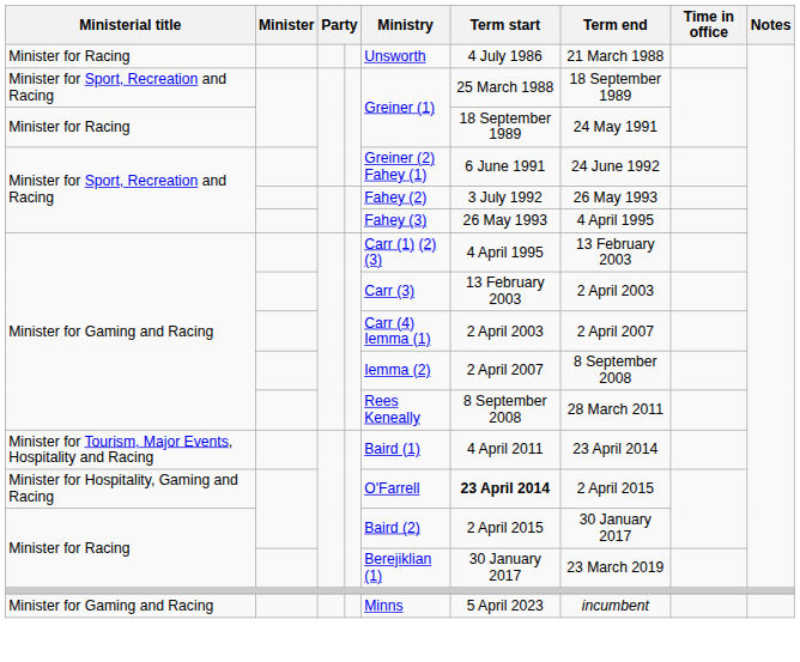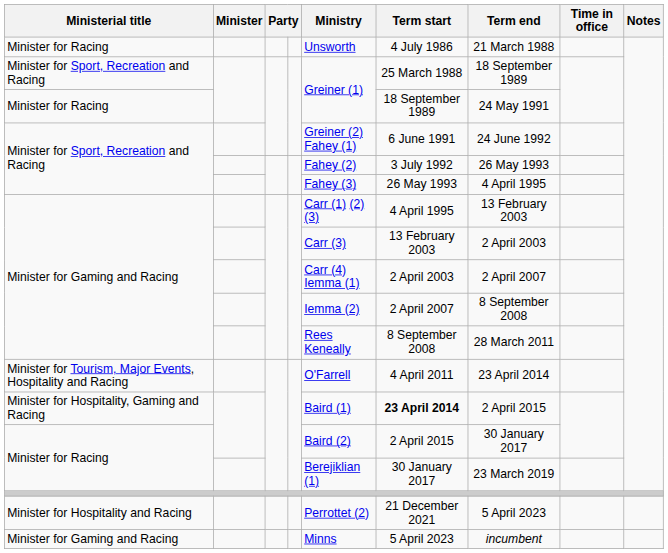 <table class="wikitable sortable">
 <tr>
 <th>Ministerial title</th>
 <th>Minister</th>
 <th colspan="2">Party</th>
 <th>Ministry</th>
 <th data-sort-type="date">Term start</th>
 <th data-sort-type=date>Term end</th>
 <th>Time in office</th>
 <th class="unsortable">Notes</th>
 </tr>
 <tr>
 <td>Minister for Racing</td>
 <td></td>
 <td> </td>
 <td></td>
 <td><a href='#'>Unsworth</a></td>
 <td align=center>4 July 1986</td>
 <td align=center>21 March 1988</td>
 <td align=right></td>
 </tr>
 <tr>
 <td>Minister for <a href='#'>Sport, Recreation</a> and Racing</td>
 <td rowspan=2></td>
 <td rowspan=3 > </td>
 <td rowspan=3></td>
 <td rowspan=2><a href='#'>Greiner (1)</a></td>
 <td align=center>25 March 1988</td>
 <td align=center>18 September 1989</td>
 <td rowspan=2 align=right></td>
 </tr>
 <tr>
 <td>Minister for Racing</td>
 <td align=center>18 September 1989</td>
 <td align=center>24 May 1991</td>
 </tr>
 <tr>
 <td rowspan=3>Minister for <a href='#'>Sport, Recreation</a> and Racing</td>
 <td></td>
 <td><a href='#'>Greiner (2)</a><br><a href='#'>Fahey (1)</a></td>
 <td align=center>6 June 1991</td>
 <td align=center>24 June 1992</td>
 <td align=right></td>
 </tr>
 <tr>
 <td></td>
 <td rowspan=2 > </td>
 <td rowspan=2></td>
 <td><a href='#'>Fahey (2)</a></td>
 <td align=center>3 July 1992</td>
 <td align=center>26 May 1993</td>
 <td align=right></td>
 </tr>
 <tr>
 <td></td>
 <td><a href='#'>Fahey (3)</a></td>
 <td align=center>26 May 1993</td>
 <td align=center>4 April 1995</td>
 <td align=right></td>
 </tr>
 <tr>
 <td rowspan=5>Minister for Gaming and Racing</td>
 <td></td>
 <td rowspan=5 > </td>
 <td rowspan=5></td>
 <td><a href='#'>Carr (1)</a> <a href='#'>(2)</a> <a href='#'>(3)</a></td>
 <td align=center>4 April 1995</td>
 <td align=center>13 February 2003</td>
 <td align=right><strong></strong></td>
 </tr>
 <tr>
 <td></td>
 <td><a href='#'>Carr (3)</a></td>
 <td align=center>13 February 2003</td>
 <td align=center>2 April 2003</td>
 <td align=right></td>
 </tr>
 <tr>
 <td></td>
 <td><a href='#'>Carr (4)</a><br><a href='#'>Iemma (1)</a></td>
 <td align=center>2 April 2003</td>
 <td align=center>2 April 2007</td>
 <td align=right></td>
 </tr>
 <tr>
 <td></td>
 <td><a href='#'>Iemma (2)</a></td>
 <td align=center>2 April 2007</td>
 <td align=center>8 September 2008</td>
 <td align=right></td>
 </tr>
 <tr>
 <td></td>
 <td><a href='#'>Rees</a><br><a href='#'>Keneally</a></td>
 <td align=center>8 September 2008</td>
 <td align=center>28 March 2011</td>
 <td align=right></td>
 </tr>
 <tr>
 <td>Minister for <a href='#'>Tourism, Major Events</a>, Hospitality and Racing</td>
 <td></td>
 <td rowspan=4 > </td>
 <td rowspan=4></td>
-<td><a href='#'>Baird (1)</a></td>
+<td><a href='#'>O'Farrell</a></td>
 <td align=center>4 April 2011</td>
 <td align=center>23 April 2014</td>
 <td align=right></td>
 </tr>
 <tr>
 <td>Minister for Hospitality, Gaming and Racing</td>
 <td rowspan=2></td>
-<td><a href='#'>O'Farrell</a></td>
+<td><a href='#'>Baird (1)</a></td>
 <td align=center><strong>23 April 2014</strong></td>
 <td align=center>2 April 2015</td>
 <td rowspan=2 align=right></td>
 </tr>
 <tr>
 <td rowspan=2>Minister for Racing</td>
 <td><a href='#'>Baird (2)</a></td>
 <td align=center>2 April 2015</td>
 <td align=center>30 January 2017</td>
 </tr>
 <tr>
 <td></td>
 <td><a href='#'>Berejiklian (1)</a></td>
 <td align=center>30 January 2017</td>
 <td align=center>23 March 2019</td>
 <td align=right></td>
 </tr>
 <tr>
 <th colspan=9 style="background: #cccccc;"></th>
 </tr>
 <tr>
+<td>Minister for Hospitality and Racing</td>
+<td></td>
+<td> </td>
+<td></td>
+<td><a href='#'>Perrottet (2)</a></td>
+<td align=center>21 December 2021</td>
+<td align=center>5 April 2023</td>
+<td align=right></td>
+<td></td>
+</tr>
+<tr>
 <td>Minister for Gaming and Racing</td>
 <td></td>
 <td> </td>
 <td></td>
 <td><a href='#'>Minns</a></td>
 <td align=center>5 April 2023</td>
 <td align=center><em>incumbent</em></td>
 <td align=right></td>
 <td></td>
 </tr>
 </table>
